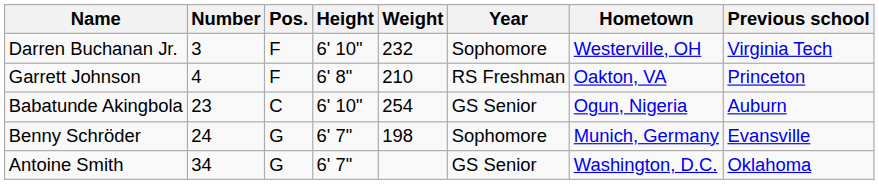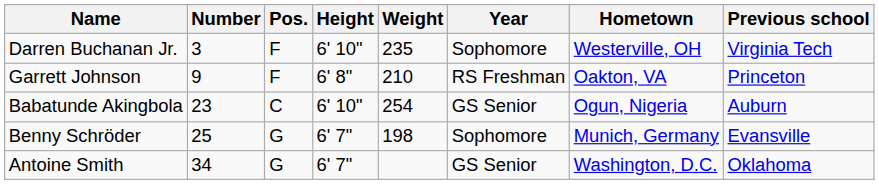 <table class="wikitable sortable" border="1">
 <tr>
 <th>Name</th>
 <th>Number</th>
 <th>Pos.</th>
 <th>Height</th>
 <th>Weight</th>
 <th>Year</th>
 <th>Hometown</th>
 <th class="unsortable">Previous school</th>
 </tr>
 <tr>
 <td>Darren Buchanan Jr.</td>
 <td>3</td>
 <td>F</td>
 <td>6' 10"</td>
-<td>232</td>
+<td>235</td>
 <td>Sophomore</td>
 <td><a href='#'>Westerville, OH</a></td>
 <td><a href='#'>Virginia Tech</a></td>
 </tr>
 <tr>
 <td>Garrett Johnson</td>
-<td>4</td>
+<td>9</td>
 <td>F</td>
 <td>6' 8"</td>
 <td>210</td>
 <td>RS Freshman</td>
 <td><a href='#'>Oakton, VA</a></td>
 <td><a href='#'>Princeton</a></td>
 </tr>
 <tr>
 <td>Babatunde Akingbola</td>
 <td>23</td>
 <td>C</td>
 <td>6' 10"</td>
 <td>254</td>
 <td>GS Senior</td>
 <td><a href='#'>Ogun, Nigeria</a></td>
 <td><a href='#'>Auburn</a></td>
 </tr>
 <tr>
 <td>Benny Schröder</td>
-<td>24</td>
+<td>25</td>
 <td>G</td>
 <td>6' 7"</td>
 <td>198</td>
 <td>Sophomore</td>
 <td><a href='#'>Munich, Germany</a></td>
 <td><a href='#'>Evansville</a></td>
 </tr>
 <tr>
 <td>Antoine Smith</td>
 <td>34</td>
 <td>G</td>
 <td>6' 7"</td>
 <td></td>
 <td>GS Senior</td>
 <td><a href='#'>Washington, D.C.</a></td>
 <td><a href='#'>Oklahoma</a></td>
 </tr>
 </table>
